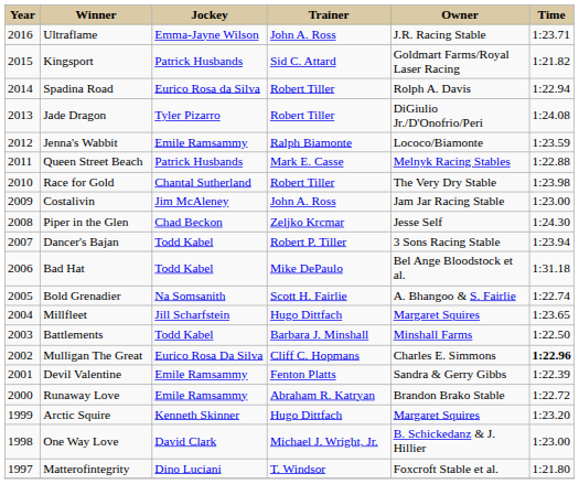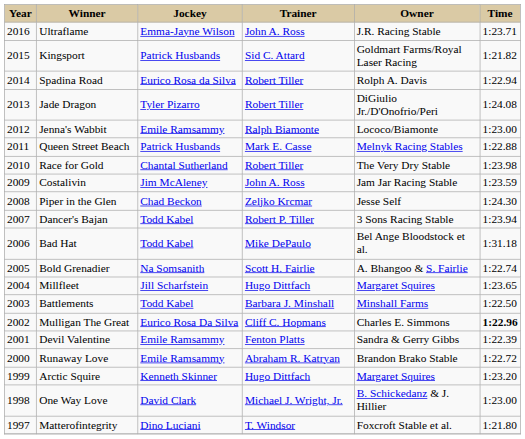 <table class="wikitable sortable">
 <tr>
 <th style="background-color:#DACAA5; width:38px">Year <br></th>
 <th style="background-color:#DACAA5; width:135px">Winner <br></th>
 <th style="background-color:#DACAA5; width:140px">Jockey <br></th>
 <th style="background-color:#DACAA5; width:150px">Trainer <br></th>
 <th style="background-color:#DACAA5; width:170px">Owner <br></th>
 <th style="background-color:#DACAA5">Time</th>
 </tr>
 <tr>
 <td>2016</td>
 <td>Ultraflame</td>
 <td><a href='#'>Emma-Jayne Wilson</a></td>
 <td><a href='#'>John A. Ross</a></td>
 <td>J.R. Racing Stable</td>
 <td>1:23.71</td>
 </tr>
 <tr>
 <td>2015</td>
 <td>Kingsport</td>
 <td><a href='#'>Patrick Husbands</a></td>
 <td><a href='#'>Sid C. Attard</a></td>
 <td>Goldmart Farms/Royal Laser Racing</td>
 <td>1:21.82</td>
 </tr>
 <tr>
 <td>2014</td>
 <td>Spadina Road</td>
 <td><a href='#'>Eurico Rosa da Silva</a></td>
 <td><a href='#'>Robert Tiller</a></td>
 <td>Rolph A. Davis</td>
 <td>1:22.94</td>
 </tr>
 <tr>
 <td>2013</td>
 <td>Jade Dragon</td>
 <td><a href='#'>Tyler Pizarro</a></td>
 <td><a href='#'>Robert Tiller</a></td>
 <td>DiGiulio Jr./D'Onofrio/Peri</td>
 <td>1:24.08</td>
 </tr>
 <tr>
 <td>2012</td>
 <td>Jenna's Wabbit</td>
 <td><a href='#'>Emile Ramsammy</a></td>
 <td><a href='#'>Ralph Biamonte</a></td>
 <td>Lococo/Biamonte</td>
-<td>1:23.59</td>
+<td>1:23.00</td>
 </tr>
 <tr>
 <td>2011</td>
 <td>Queen Street Beach</td>
 <td><a href='#'>Patrick Husbands</a></td>
 <td><a href='#'>Mark E. Casse</a></td>
 <td><a href='#'>Melnyk Racing Stables</a></td>
 <td>1:22.88</td>
 </tr>
 <tr>
 <td>2010</td>
 <td>Race for Gold</td>
 <td><a href='#'>Chantal Sutherland</a></td>
 <td><a href='#'>Robert Tiller</a></td>
 <td>The Very Dry Stable</td>
 <td>1:23.98</td>
 </tr>
 <tr>
 <td>2009</td>
 <td>Costalivin</td>
 <td><a href='#'>Jim McAleney</a></td>
 <td><a href='#'>John A. Ross</a></td>
 <td>Jam Jar Racing Stable</td>
-<td>1:23.00</td>
+<td>1:23.59</td>
 </tr>
 <tr>
 <td>2008</td>
 <td>Piper in the Glen</td>
 <td><a href='#'>Chad Beckon</a></td>
 <td><a href='#'>Zeljko Krcmar</a></td>
 <td>Jesse Self</td>
 <td>1:24.30</td>
 </tr>
 <tr>
 <td>2007</td>
 <td>Dancer's Bajan</td>
 <td><a href='#'>Todd Kabel</a></td>
 <td><a href='#'>Robert P. Tiller</a></td>
 <td>3 Sons Racing Stable</td>
 <td>1:23.94</td>
 </tr>
 <tr>
 <td>2006</td>
 <td>Bad Hat</td>
 <td><a href='#'>Todd Kabel</a></td>
 <td><a href='#'>Mike DePaulo</a></td>
 <td>Bel Ange Bloodstock et al.</td>
 <td>1:31.18</td>
 </tr>
 <tr>
 <td>2005</td>
 <td>Bold Grenadier</td>
 <td><a href='#'>Na Somsanith</a></td>
 <td><a href='#'>Scott H. Fairlie</a></td>
 <td>A. Bhangoo & <a href='#'>S. Fairlie</a></td>
 <td>1:22.74</td>
 </tr>
 <tr>
 <td>2004</td>
 <td>Millfleet</td>
 <td><a href='#'>Jill Scharfstein</a></td>
 <td><a href='#'>Hugo Dittfach</a></td>
 <td><a href='#'>Margaret Squires</a></td>
 <td>1:23.65</td>
 </tr>
 <tr>
 <td>2003</td>
 <td>Battlements</td>
 <td><a href='#'>Todd Kabel</a></td>
 <td><a href='#'>Barbara J. Minshall</a></td>
 <td><a href='#'>Minshall Farms</a></td>
 <td>1:22.50</td>
 </tr>
 <tr>
 <td>2002</td>
 <td>Mulligan The Great</td>
 <td><a href='#'>Eurico Rosa Da Silva</a></td>
 <td><a href='#'>Cliff C. Hopmans</a></td>
 <td>Charles E. Simmons</td>
 <td><strong>1:22.96</strong></td>
 </tr>
 <tr>
 <td>2001</td>
 <td>Devil Valentine</td>
 <td><a href='#'>Emile Ramsammy</a></td>
 <td><a href='#'>Fenton Platts</a></td>
 <td>Sandra & Gerry Gibbs</td>
 <td>1:22.39</td>
 </tr>
 <tr>
 <td>2000</td>
 <td>Runaway Love</td>
 <td><a href='#'>Emile Ramsammy</a></td>
 <td><a href='#'>Abraham R. Katryan</a></td>
 <td>Brandon Brako Stable</td>
 <td>1:22.72</td>
 </tr>
 <tr>
 <td>1999</td>
 <td>Arctic Squire</td>
 <td><a href='#'>Kenneth Skinner</a></td>
 <td><a href='#'>Hugo Dittfach</a></td>
 <td><a href='#'>Margaret Squires</a></td>
 <td>1:23.20</td>
 </tr>
 <tr>
 <td>1998</td>
 <td>One Way Love</td>
 <td><a href='#'>David Clark</a></td>
 <td><a href='#'>Michael J. Wright, Jr.</a></td>
 <td><a href='#'>B. Schickedanz</a> & J. Hillier</td>
 <td>1:23.00</td>
 </tr>
 <tr>
 <td>1997</td>
 <td>Matterofintegrity</td>
 <td><a href='#'>Dino Luciani</a></td>
 <td><a href='#'>T. Windsor</a></td>
 <td>Foxcroft Stable et al.</td>
 <td>1:21.80</td>
 </tr>
 <tr>
 </tr>
 </table>
